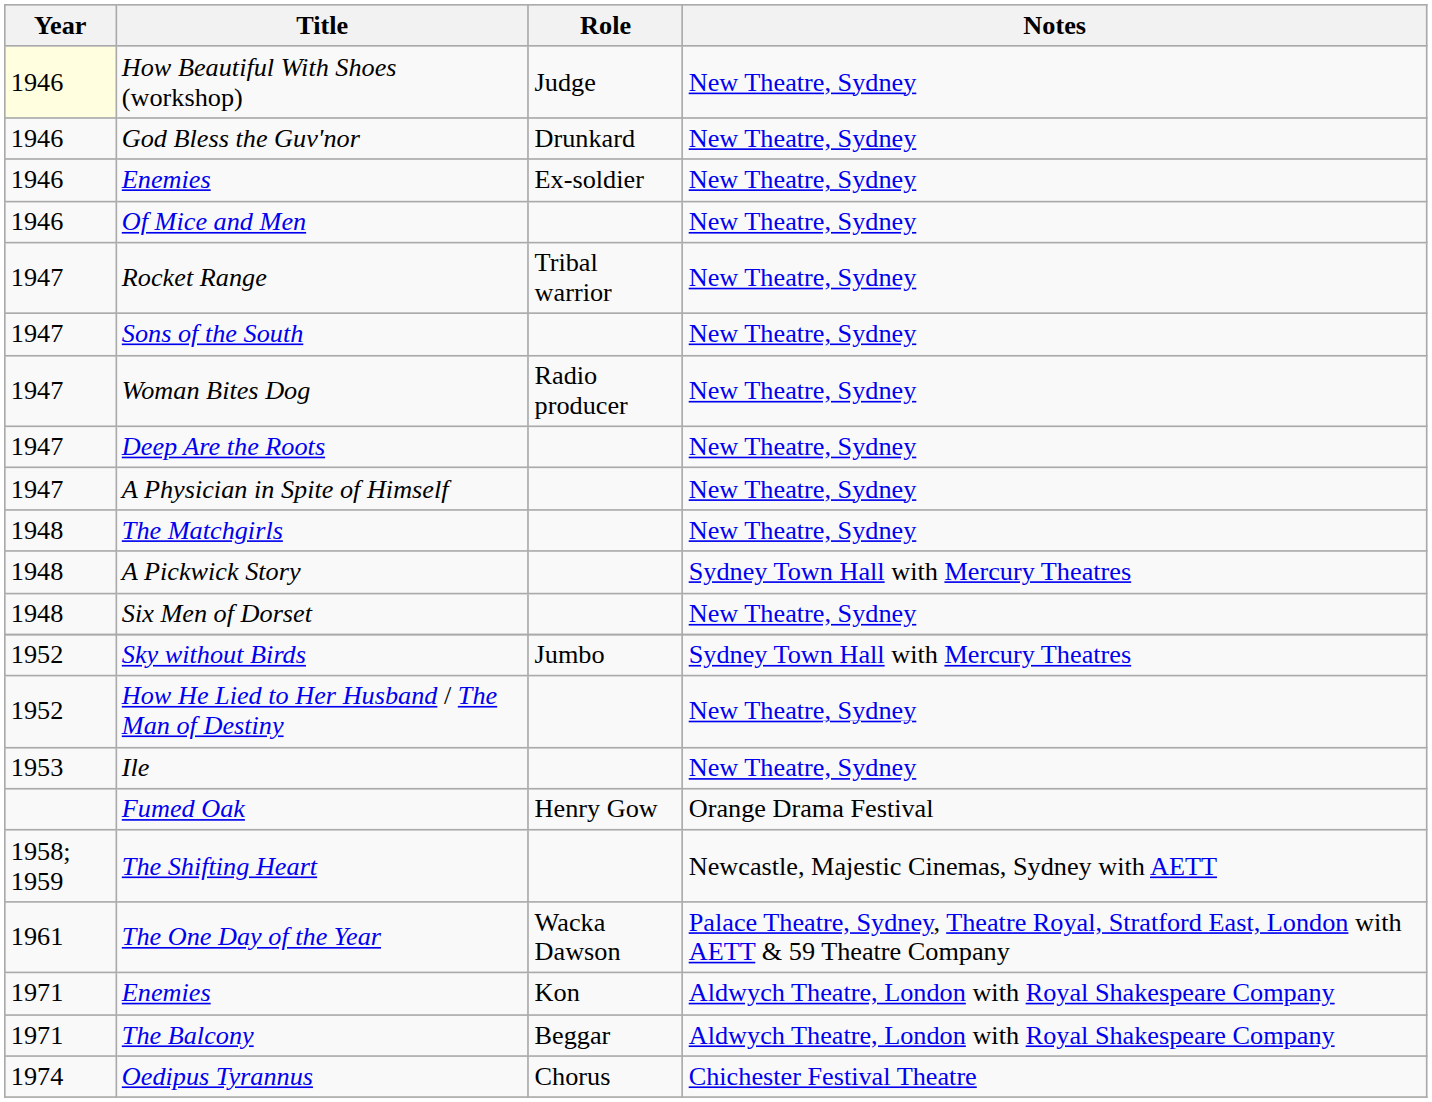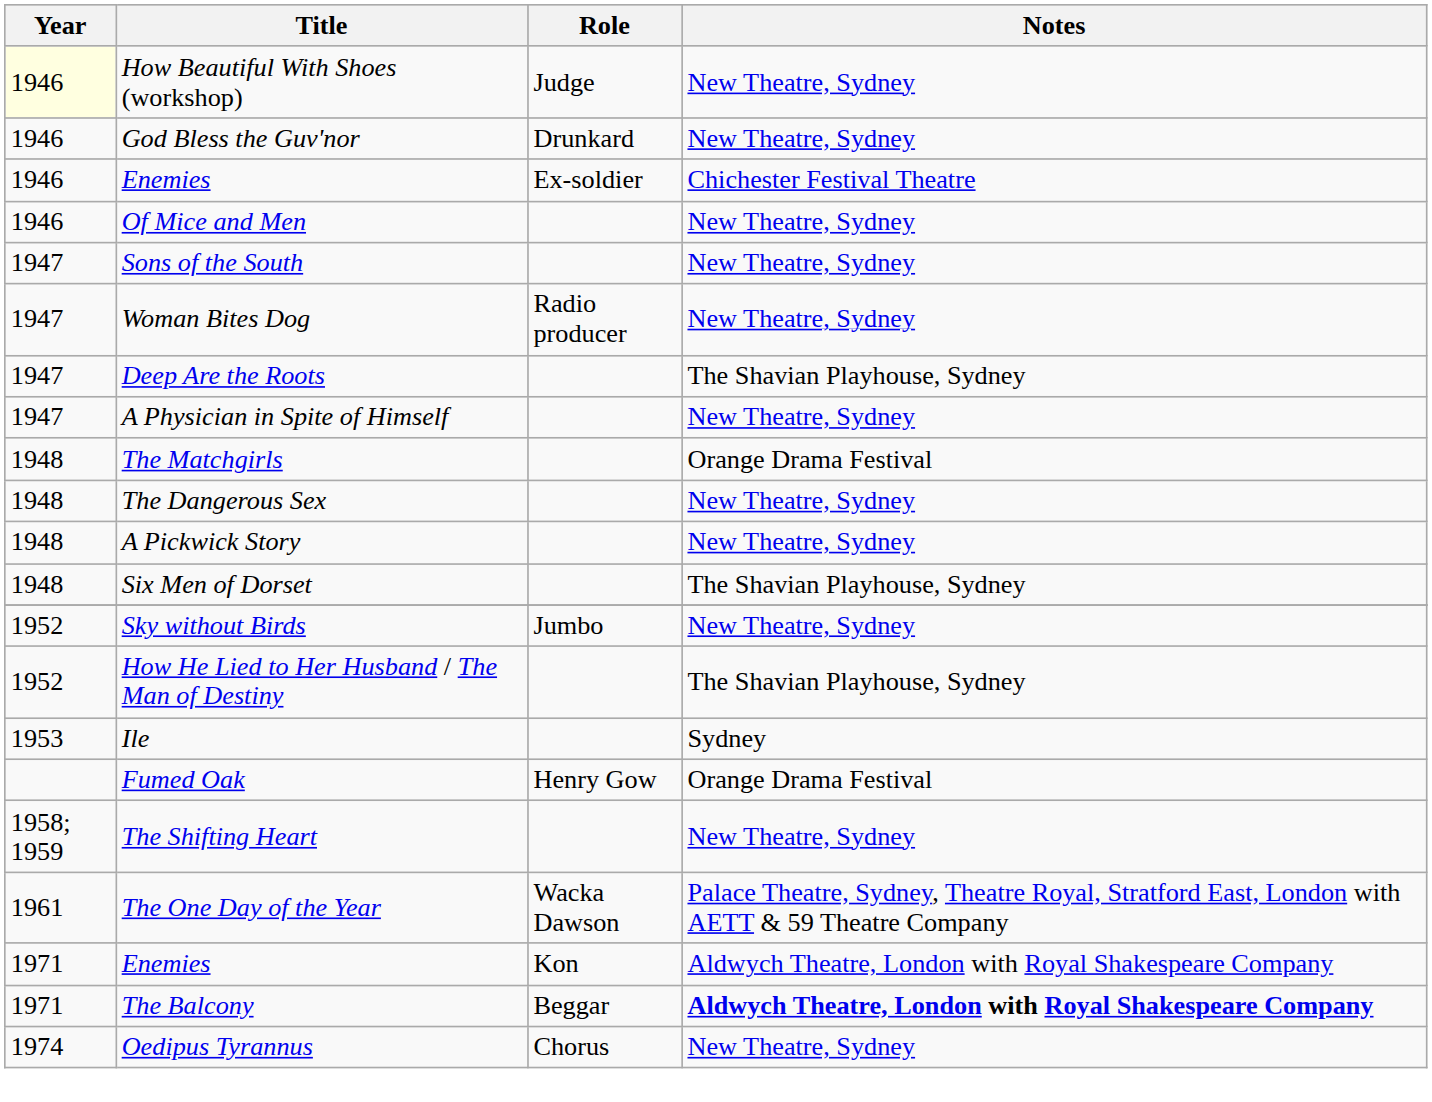 <table class=wikitable>
 <tr>
 <th>Year</th>
 <th>Title</th>
 <th>Role</th>
 <th>Notes</th>
 </tr>
 <tr>
 <td style="background: lightyellow;">1946</td>
 <td><em>How Beautiful With Shoes</em> (workshop)</td>
 <td>Judge</td>
 <td><a href='#'>New Theatre, Sydney</a></td>
 </tr>
 <tr>
 <td>1946</td>
 <td><em>God Bless the Guv'nor</em></td>
 <td>Drunkard</td>
 <td><a href='#'>New Theatre, Sydney</a></td>
 </tr>
 <tr>
 <td>1946</td>
 <td><em><a href='#'>Enemies</a></em></td>
 <td>Ex-soldier</td>
-<td><a href='#'>New Theatre, Sydney</a></td>
+<td><a href='#'>Chichester Festival Theatre</a></td>
 </tr>
 <tr>
 <td>1946</td>
 <td><em><a href='#'>Of Mice and Men</a></em></td>
 <td></td>
-<td><a href='#'>New Theatre, Sydney</a></td>
-</tr>
-<tr>
-<td>1947</td>
-<td><em>Rocket Range</em></td>
-<td>Tribal warrior</td>
 <td><a href='#'>New Theatre, Sydney</a></td>
 </tr>
 <tr>
 <td>1947</td>
 <td><em><a href='#'>Sons of the South</a></em></td>
 <td></td>
 <td><a href='#'>New Theatre, Sydney</a></td>
 </tr>
 <tr>
 <td>1947</td>
 <td><em>Woman Bites Dog</em></td>
 <td>Radio producer</td>
 <td><a href='#'>New Theatre, Sydney</a></td>
 </tr>
 <tr>
 <td>1947</td>
 <td><em><a href='#'>Deep Are the Roots</a></em></td>
 <td></td>
-<td><a href='#'>New Theatre, Sydney</a></td>
+<td>The Shavian Playhouse, Sydney</td>
 </tr>
 <tr>
 <td>1947</td>
 <td><em>A Physician in Spite of Himself</em></td>
 <td></td>
 <td><a href='#'>New Theatre, Sydney</a></td>
 </tr>
 <tr>
 <td>1948</td>
 <td><em><a href='#'>The Matchgirls</a></em></td>
 <td></td>
+<td>Orange Drama Festival</td>
+</tr>
+<tr>
+<td>1948</td>
+<td><em>The Dangerous Sex</em></td>
+<td></td>
 <td><a href='#'>New Theatre, Sydney</a></td>
 </tr>
 <tr>
 <td>1948</td>
 <td><em>A Pickwick Story</em></td>
 <td></td>
-<td><a href='#'>Sydney Town Hall</a> with <a href='#'>Mercury Theatres</a></td>
+<td><a href='#'>New Theatre, Sydney</a></td>
 </tr>
 <tr>
 <td>1948</td>
 <td><em>Six Men of Dorset</em></td>
 <td></td>
-<td><a href='#'>New Theatre, Sydney</a></td>
+<td>The Shavian Playhouse, Sydney</td>
 </tr>
 <tr>
 </tr>
 <tr>
 <td>1952</td>
 <td><em><a href='#'>Sky without Birds</a></em></td>
 <td>Jumbo</td>
-<td><a href='#'>Sydney Town Hall</a> with <a href='#'>Mercury Theatres</a></td>
+<td><a href='#'>New Theatre, Sydney</a></td>
 </tr>
 <tr>
 <td>1952</td>
 <td><em><a href='#'>How He Lied to Her Husband</a></em> / <em><a href='#'>The Man of Destiny</a></em></td>
 <td></td>
-<td><a href='#'>New Theatre, Sydney</a></td>
+<td>The Shavian Playhouse, Sydney</td>
 </tr>
 <tr>
 <td>1953</td>
 <td><em>Ile</em></td>
 <td></td>
-<td><a href='#'>New Theatre, Sydney</a></td>
+<td>Sydney</td>
 </tr>
 <tr>
 <td></td>
 <td><em><a href='#'>Fumed Oak</a></em></td>
 <td>Henry Gow</td>
 <td>Orange Drama Festival</td>
 </tr>
 <tr>
 <td>1958; 1959</td>
 <td><em><a href='#'>The Shifting Heart</a></em></td>
 <td></td>
-<td>Newcastle, Majestic Cinemas, Sydney with <a href='#'>AETT</a></td>
+<td><a href='#'>New Theatre, Sydney</a></td>
 </tr>
 <tr>
 <td>1961</td>
 <td><em><a href='#'>The One Day of the Year</a></em></td>
 <td>Wacka Dawson</td>
 <td><a href='#'>Palace Theatre, Sydney</a>, <a href='#'>Theatre Royal, Stratford East, London</a> with <a href='#'>AETT</a> & 59 Theatre Company</td>
 </tr>
 <tr>
 <td>1971</td>
 <td><em><a href='#'>Enemies</a></em></td>
 <td>Kon</td>
 <td><a href='#'>Aldwych Theatre, London</a> with <a href='#'>Royal Shakespeare Company</a></td>
 </tr>
 <tr>
 <td>1971</td>
 <td><em><a href='#'>The Balcony</a></em></td>
 <td>Beggar</td>
-<td><a href='#'>Aldwych Theatre, London</a> with <a href='#'>Royal Shakespeare Company</a></td>
+<td><strong><a href='#'>Aldwych Theatre, London</a> with <a href='#'>Royal Shakespeare Company</a></strong></td>
 </tr>
 <tr>
 <td>1974</td>
 <td><em><a href='#'>Oedipus Tyrannus</a></em></td>
 <td>Chorus</td>
-<td><a href='#'>Chichester Festival Theatre</a></td>
+<td><a href='#'>New Theatre, Sydney</a></td>
 </tr>
 </table>
